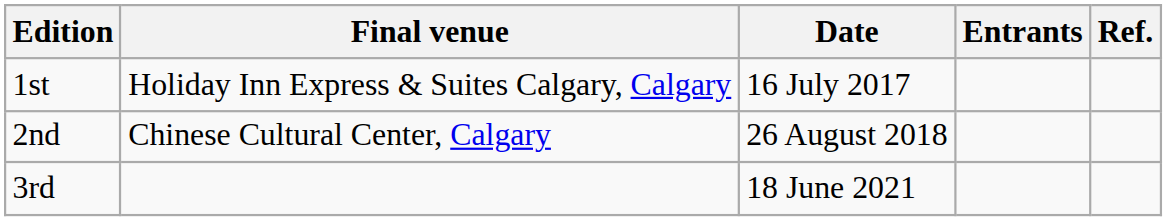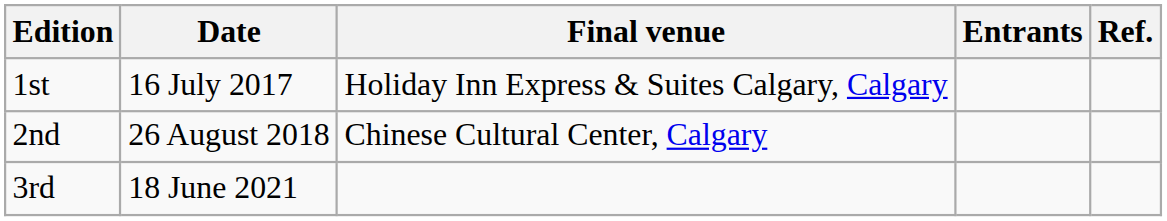 <table class="wikitable defaultcenter col3left col4left" style="font-size: 90%">
 <tr>
 <th>Edition</th>
+<th>Date</th>
 <th>Final venue</th>
-<th>Date</th>
 <th>Entrants</th>
 <th>Ref.</th>
 </tr>
 <tr>
 <td>1st</td>
+<td>16 July 2017</td>
 <td>Holiday Inn Express & Suites Calgary, <a href='#'>Calgary</a></td>
-<td>16 July 2017</td>
 <td></td>
 <td></td>
 </tr>
 <tr>
 <td>2nd</td>
+<td>26 August 2018</td>
 <td>Chinese Cultural Center, <a href='#'>Calgary</a></td>
-<td>26 August 2018</td>
 <td></td>
 <td></td>
 </tr>
 <tr>
 <td>3rd</td>
+<td>18 June 2021</td>
 <td></td>
-<td>18 June 2021</td>
 <td></td>
 <td></td>
 </tr>
 </table>
